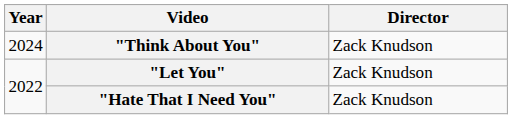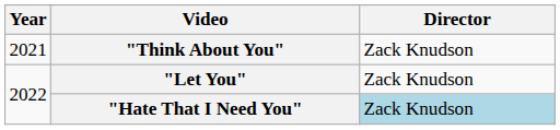 <table class="wikitable plainrowheaders">
 <tr>
 <th style="width:1em;">Year</th>
 <th style="width:16em;">Video</th>
 <th style="width:10em;">Director</th>
 </tr>
 <tr>
-<td>2024</td>
+<td>2021</td>
 <th scope="row">"Think About You"</th>
 <td>Zack Knudson</td>
 </tr>
 <tr>
 <td rowspan="2">2022</td>
 <th scope="row">"Let You"<br></th>
 <td>Zack Knudson</td>
 </tr>
 <tr>
 <th scope="row">"Hate That I Need You"</th>
-<td>Zack Knudson</td>
+<td style="background: lightblue;">Zack Knudson</td>
 </tr>
 </table>
